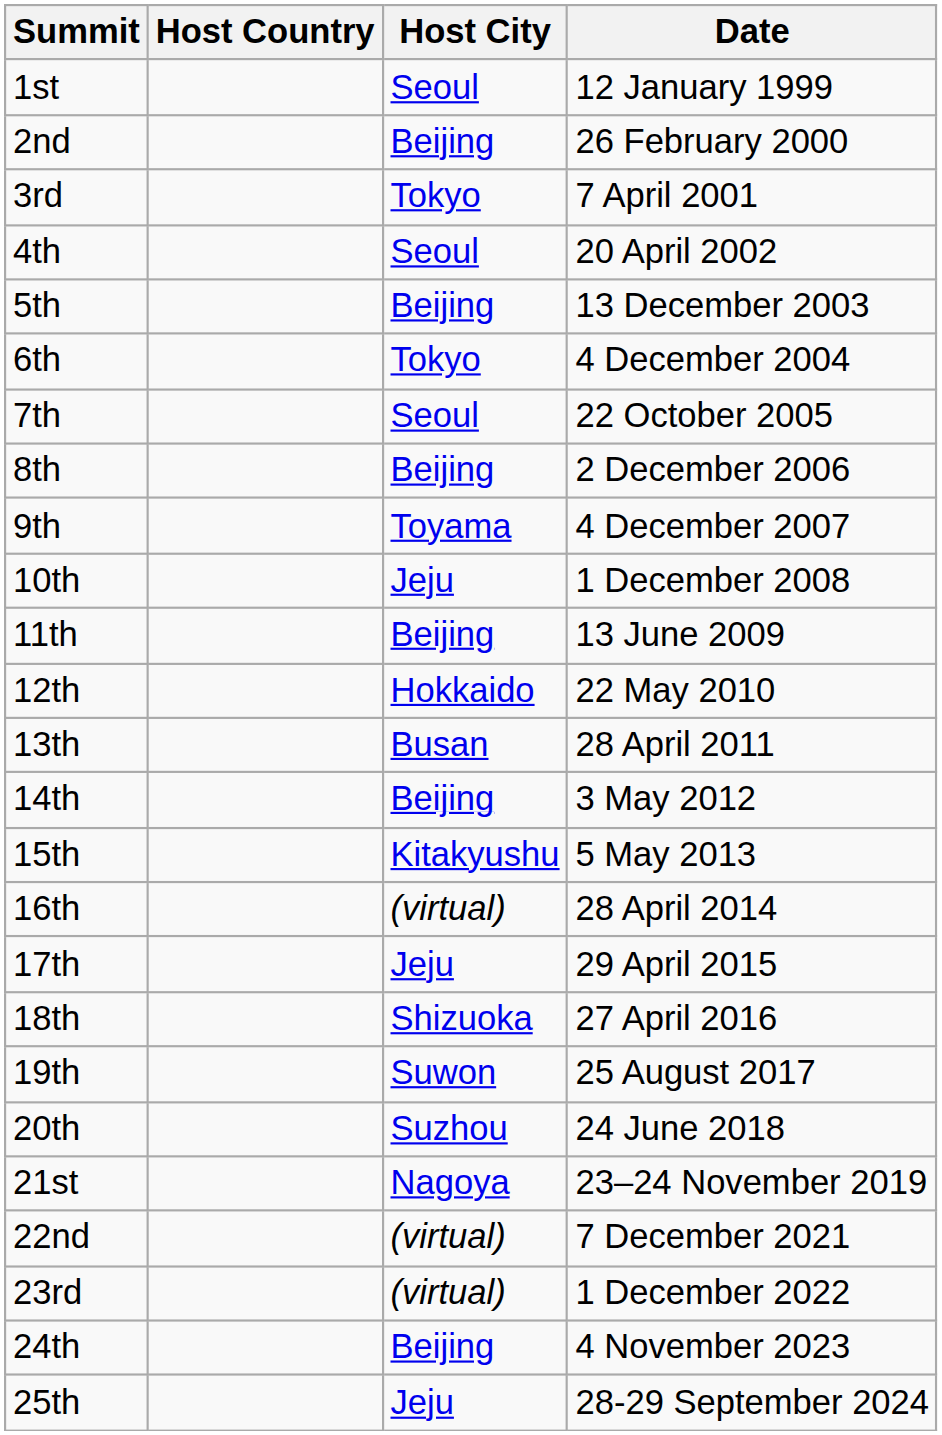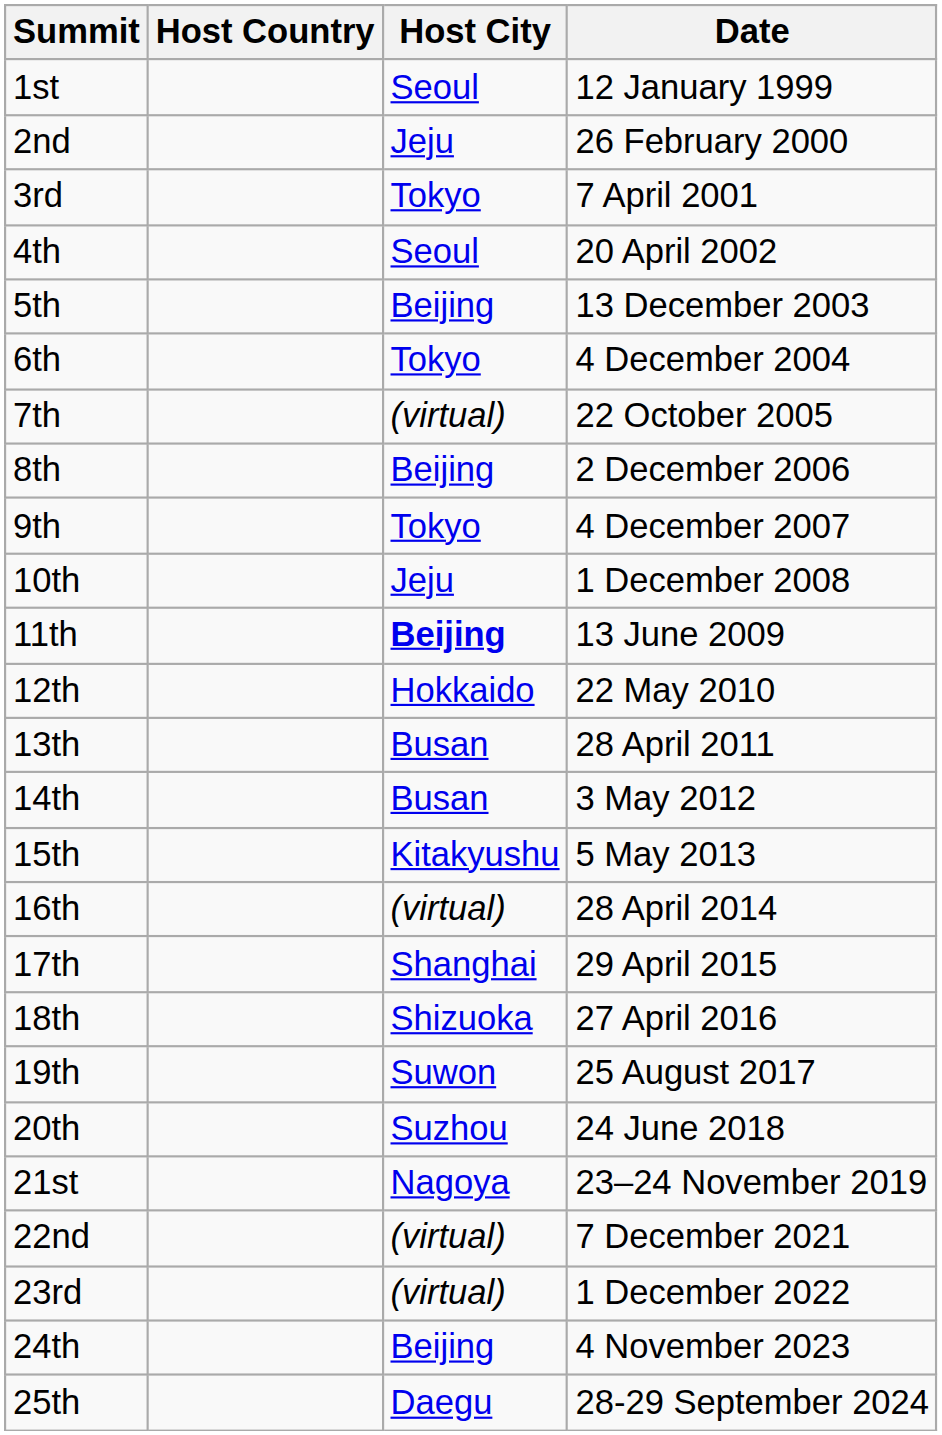 <table class="wikitable">
 <tr>
 <th>Summit</th>
 <th>Host Country</th>
 <th>Host City</th>
 <th>Date</th>
 </tr>
 <tr>
 <td>1st</td>
 <td></td>
 <td><a href='#'>Seoul</a></td>
 <td>12 January 1999</td>
 </tr>
 <tr>
 <td>2nd</td>
 <td></td>
-<td><a href='#'>Beijing</a></td>
+<td><a href='#'>Jeju</a></td>
 <td>26 February 2000</td>
 </tr>
 <tr>
 <td>3rd</td>
 <td></td>
 <td><a href='#'>Tokyo</a></td>
 <td>7 April 2001</td>
 </tr>
 <tr>
 <td>4th</td>
 <td></td>
 <td><a href='#'>Seoul</a></td>
 <td>20 April 2002</td>
 </tr>
 <tr>
 <td>5th</td>
 <td></td>
 <td><a href='#'>Beijing</a></td>
 <td>13 December 2003</td>
 </tr>
 <tr>
 <td>6th</td>
 <td></td>
 <td><a href='#'>Tokyo</a></td>
 <td>4 December 2004</td>
 </tr>
 <tr>
 <td>7th</td>
 <td></td>
-<td><a href='#'>Seoul</a></td>
+<td><em>(virtual)</em></td>
 <td>22 October 2005</td>
 </tr>
 <tr>
 <td>8th</td>
 <td></td>
 <td><a href='#'>Beijing</a></td>
 <td>2 December 2006</td>
 </tr>
 <tr>
 <td>9th</td>
 <td></td>
-<td><a href='#'>Toyama</a></td>
+<td><a href='#'>Tokyo</a></td>
 <td>4 December 2007</td>
 </tr>
 <tr>
 <td>10th</td>
 <td></td>
 <td><a href='#'>Jeju</a></td>
 <td>1 December 2008</td>
 </tr>
 <tr>
 <td>11th</td>
 <td></td>
-<td><a href='#'>Beijing</a></td>
+<td><strong><a href='#'>Beijing</a></strong></td>
 <td>13 June 2009</td>
 </tr>
 <tr>
 <td>12th</td>
 <td></td>
 <td><a href='#'>Hokkaido</a></td>
 <td>22 May 2010</td>
 </tr>
 <tr>
 <td>13th</td>
 <td></td>
 <td><a href='#'>Busan</a></td>
 <td>28 April 2011</td>
 </tr>
 <tr>
 <td>14th</td>
 <td></td>
-<td><a href='#'>Beijing</a></td>
+<td><a href='#'>Busan</a></td>
 <td>3 May 2012</td>
 </tr>
 <tr>
 <td>15th</td>
 <td></td>
 <td><a href='#'>Kitakyushu</a></td>
 <td>5 May 2013</td>
 </tr>
 <tr>
 <td>16th</td>
 <td></td>
 <td><em>(virtual)</em></td>
 <td>28 April 2014</td>
 </tr>
 <tr>
 <td>17th</td>
 <td></td>
-<td><a href='#'>Jeju</a></td>
+<td><a href='#'>Shanghai</a></td>
 <td>29 April 2015</td>
 </tr>
 <tr>
 <td>18th</td>
 <td></td>
 <td><a href='#'>Shizuoka</a></td>
 <td>27 April 2016</td>
 </tr>
 <tr>
 <td>19th</td>
 <td></td>
 <td><a href='#'>Suwon</a></td>
 <td>25 August 2017</td>
 </tr>
 <tr>
 <td>20th</td>
 <td></td>
 <td><a href='#'>Suzhou</a></td>
 <td>24 June 2018</td>
 </tr>
 <tr>
 <td>21st</td>
 <td></td>
 <td><a href='#'>Nagoya</a></td>
 <td>23–24 November 2019</td>
 </tr>
 <tr>
 <td>22nd</td>
 <td></td>
 <td><em>(virtual)</em></td>
 <td>7 December 2021</td>
 </tr>
 <tr>
 <td>23rd</td>
 <td></td>
 <td><em>(virtual)</em></td>
 <td>1 December 2022</td>
 </tr>
 <tr>
 <td>24th</td>
 <td></td>
 <td><a href='#'>Beijing</a></td>
 <td>4 November 2023</td>
 </tr>
 <tr>
 <td>25th</td>
 <td></td>
-<td><a href='#'>Jeju</a></td>
+<td><a href='#'>Daegu</a></td>
 <td>28-29 September 2024</td>
 </tr>
 </table>
